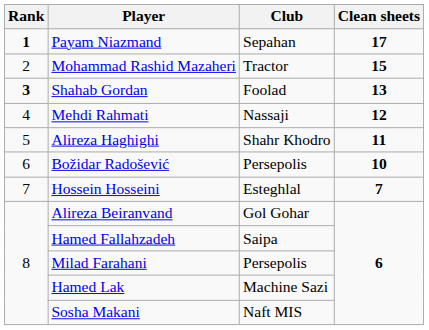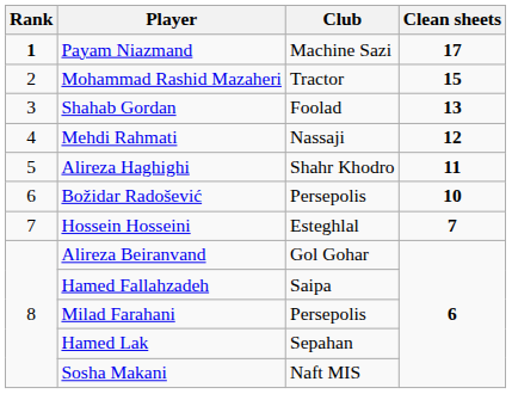 <table class="wikitable">
 <tr>
 <th>Rank</th>
 <th>Player</th>
 <th>Club</th>
 <th>Clean sheets</th>
 </tr>
 <tr>
 <td align="center"><strong>1</strong></td>
 <td> <a href='#'>Payam Niazmand</a></td>
-<td>Sepahan</td>
+<td>Machine Sazi</td>
 <td align="center"><strong>17</strong></td>
 </tr>
 <tr>
 <td align="center">2</td>
 <td> <a href='#'>Mohammad Rashid Mazaheri</a></td>
 <td>Tractor</td>
 <td align="center"><strong>15</strong></td>
 </tr>
 <tr>
-<td align="center"><strong>3</strong></td>
+<td align="center">3</td>
 <td> <a href='#'>Shahab Gordan</a></td>
 <td>Foolad</td>
 <td align="center"><strong>13</strong></td>
 </tr>
 <tr>
 <td align="center">4</td>
 <td> <a href='#'>Mehdi Rahmati</a></td>
 <td>Nassaji</td>
 <td align="center"><strong>12</strong></td>
 </tr>
 <tr>
 <td align="center">5</td>
 <td> <a href='#'>Alireza Haghighi</a></td>
 <td>Shahr Khodro</td>
 <td align="center"><strong>11</strong></td>
 </tr>
 <tr>
 <td align="center">6</td>
 <td> <a href='#'>Božidar Radošević</a></td>
 <td>Persepolis</td>
 <td align="center"><strong>10</strong></td>
 </tr>
 <tr>
 <td align="center">7</td>
 <td> <a href='#'>Hossein Hosseini</a></td>
 <td>Esteghlal</td>
 <td align="center"><strong>7</strong></td>
 </tr>
 <tr>
 <td rowspan="5" align="center">8</td>
 <td> <a href='#'>Alireza Beiranvand</a></td>
 <td>Gol Gohar</td>
 <td rowspan="5" align="center"><strong>6</strong></td>
 </tr>
 <tr>
 <td> <a href='#'>Hamed Fallahzadeh</a></td>
 <td>Saipa</td>
 </tr>
 <tr>
 <td> <a href='#'>Milad Farahani</a></td>
 <td>Persepolis</td>
 </tr>
 <tr>
 <td> <a href='#'>Hamed Lak</a></td>
-<td>Machine Sazi</td>
+<td>Sepahan</td>
 </tr>
 <tr>
 <td> <a href='#'>Sosha Makani</a></td>
 <td>Naft MIS</td>
 </tr>
 </table>
